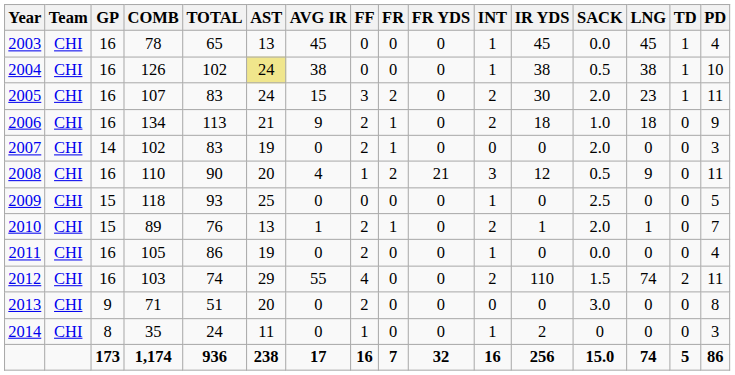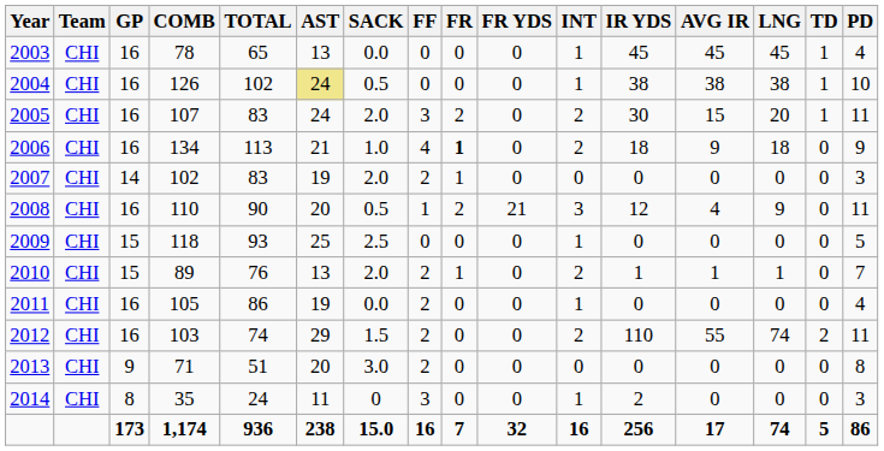 <table class="wikitable" style="text-align: center;">
 <tr>
 <th>Year</th>
 <th>Team</th>
 <th>GP</th>
 <th>COMB</th>
 <th>TOTAL</th>
 <th>AST</th>
-<th>AVG IR</th>
+<th>SACK</th>
 <th>FF</th>
 <th>FR</th>
 <th>FR YDS</th>
 <th>INT</th>
 <th>IR YDS</th>
-<th>SACK</th>
+<th>AVG IR</th>
 <th>LNG</th>
 <th>TD</th>
 <th>PD</th>
 </tr>
 <tr>
 <td><a href='#'>2003</a></td>
 <td><a href='#'>CHI</a></td>
 <td>16</td>
 <td>78</td>
 <td>65</td>
 <td>13</td>
-<td>45</td>
+<td>0.0</td>
 <td>0</td>
 <td>0</td>
 <td>0</td>
 <td>1</td>
 <td>45</td>
-<td>0.0</td>
+<td>45</td>
 <td>45</td>
 <td>1</td>
 <td>4</td>
 </tr>
 <tr>
 <td><a href='#'>2004</a></td>
 <td><a href='#'>CHI</a></td>
 <td>16</td>
 <td>126</td>
 <td>102</td>
 <td style="background: khaki;">24</td>
-<td>38</td>
+<td>0.5</td>
 <td>0</td>
 <td>0</td>
 <td>0</td>
 <td>1</td>
 <td>38</td>
-<td>0.5</td>
+<td>38</td>
 <td>38</td>
 <td>1</td>
 <td>10</td>
 </tr>
 <tr>
 <td><a href='#'>2005</a></td>
 <td><a href='#'>CHI</a></td>
 <td>16</td>
 <td>107</td>
 <td>83</td>
 <td>24</td>
-<td>15</td>
+<td>2.0</td>
 <td>3</td>
 <td>2</td>
 <td>0</td>
 <td>2</td>
 <td>30</td>
-<td>2.0</td>
-<td>23</td>
+<td>15</td>
+<td>20</td>
 <td>1</td>
 <td>11</td>
 </tr>
 <tr>
 <td><a href='#'>2006</a></td>
 <td><a href='#'>CHI</a></td>
 <td>16</td>
 <td>134</td>
 <td>113</td>
 <td>21</td>
-<td>9</td>
-<td>2</td>
-<td>1</td>
+<td>1.0</td>
+<td>4</td>
+<td><strong>1</strong></td>
 <td>0</td>
 <td>2</td>
 <td>18</td>
-<td>1.0</td>
+<td>9</td>
 <td>18</td>
 <td>0</td>
 <td>9</td>
 </tr>
 <tr>
 <td><a href='#'>2007</a></td>
 <td><a href='#'>CHI</a></td>
 <td>14</td>
 <td>102</td>
 <td>83</td>
 <td>19</td>
-<td>0</td>
+<td>2.0</td>
 <td>2</td>
 <td>1</td>
 <td>0</td>
 <td>0</td>
 <td>0</td>
-<td>2.0</td>
+<td>0</td>
 <td>0</td>
 <td>0</td>
 <td>3</td>
 </tr>
 <tr>
 <td><a href='#'>2008</a></td>
 <td><a href='#'>CHI</a></td>
 <td>16</td>
 <td>110</td>
 <td>90</td>
 <td>20</td>
-<td>4</td>
+<td>0.5</td>
 <td>1</td>
 <td>2</td>
 <td>21</td>
 <td>3</td>
 <td>12</td>
-<td>0.5</td>
+<td>4</td>
 <td>9</td>
 <td>0</td>
 <td>11</td>
 </tr>
 <tr>
 <td><a href='#'>2009</a></td>
 <td><a href='#'>CHI</a></td>
 <td>15</td>
 <td>118</td>
 <td>93</td>
 <td>25</td>
-<td>0</td>
+<td>2.5</td>
 <td>0</td>
 <td>0</td>
 <td>0</td>
 <td>1</td>
 <td>0</td>
-<td>2.5</td>
+<td>0</td>
 <td>0</td>
 <td>0</td>
 <td>5</td>
 </tr>
 <tr>
 <td><a href='#'>2010</a></td>
 <td><a href='#'>CHI</a></td>
 <td>15</td>
 <td>89</td>
 <td>76</td>
 <td>13</td>
-<td>1</td>
+<td>2.0</td>
 <td>2</td>
 <td>1</td>
 <td>0</td>
 <td>2</td>
 <td>1</td>
-<td>2.0</td>
+<td>1</td>
 <td>1</td>
 <td>0</td>
 <td>7</td>
 </tr>
 <tr>
 <td><a href='#'>2011</a></td>
 <td><a href='#'>CHI</a></td>
 <td>16</td>
 <td>105</td>
 <td>86</td>
 <td>19</td>
-<td>0</td>
+<td>0.0</td>
 <td>2</td>
 <td>0</td>
 <td>0</td>
 <td>1</td>
 <td>0</td>
-<td>0.0</td>
+<td>0</td>
 <td>0</td>
 <td>0</td>
 <td>4</td>
 </tr>
 <tr>
 <td><a href='#'>2012</a></td>
 <td><a href='#'>CHI</a></td>
 <td>16</td>
 <td>103</td>
 <td>74</td>
 <td>29</td>
-<td>55</td>
-<td>4</td>
+<td>1.5</td>
+<td>2</td>
 <td>0</td>
 <td>0</td>
 <td>2</td>
 <td>110</td>
-<td>1.5</td>
+<td>55</td>
 <td>74</td>
 <td>2</td>
 <td>11</td>
 </tr>
 <tr>
 <td><a href='#'>2013</a></td>
 <td><a href='#'>CHI</a></td>
 <td>9</td>
 <td>71</td>
 <td>51</td>
 <td>20</td>
-<td>0</td>
+<td>3.0</td>
 <td>2</td>
 <td>0</td>
 <td>0</td>
 <td>0</td>
 <td>0</td>
-<td>3.0</td>
+<td>0</td>
 <td>0</td>
 <td>0</td>
 <td>8</td>
 </tr>
 <tr>
 <td><a href='#'>2014</a></td>
 <td><a href='#'>CHI</a></td>
 <td>8</td>
 <td>35</td>
 <td>24</td>
 <td>11</td>
 <td>0</td>
-<td>1</td>
+<td>3</td>
 <td>0</td>
 <td>0</td>
 <td>1</td>
 <td>2</td>
 <td>0</td>
 <td>0</td>
 <td>0</td>
 <td>3</td>
 </tr>
 <tr>
 <td><strong></strong></td>
 <td></td>
 <td><strong>173</strong></td>
 <td><strong>1,174</strong></td>
 <td><strong>936</strong></td>
 <td><strong>238</strong></td>
-<td><strong>17</strong></td>
+<td><strong>15.0</strong></td>
 <td><strong>16</strong></td>
 <td><strong>7</strong></td>
 <td><strong>32</strong></td>
 <td><strong>16</strong></td>
 <td><strong>256</strong></td>
-<td><strong>15.0</strong></td>
+<td><strong>17</strong></td>
 <td><strong>74</strong></td>
 <td><strong>5</strong></td>
 <td><strong>86</strong></td>
 </tr>
 </table>
